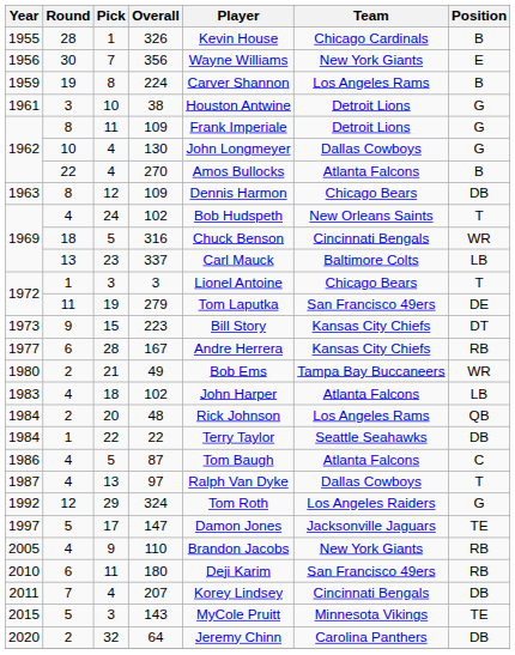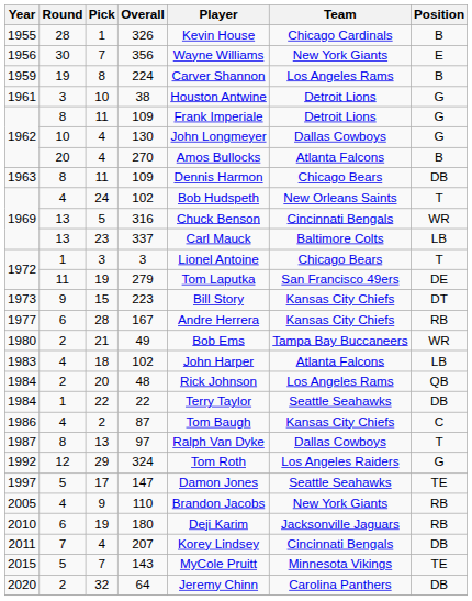 <table class="wikitable sortable" style="text-align: center;">
 <tr>
 <th>Year</th>
 <th>Round</th>
 <th>Pick</th>
 <th>Overall</th>
 <th>Player</th>
 <th>Team</th>
 <th>Position</th>
 </tr>
 <tr>
 <td>1955</td>
 <td>28</td>
 <td>1</td>
 <td>326</td>
 <td><a href='#'>Kevin House</a></td>
 <td><a href='#'>Chicago Cardinals</a></td>
 <td>B</td>
 </tr>
 <tr>
 <td>1956</td>
 <td>30</td>
 <td>7</td>
 <td>356</td>
 <td><a href='#'>Wayne Williams</a></td>
 <td><a href='#'>New York Giants</a></td>
 <td>E</td>
 </tr>
 <tr>
 <td>1959</td>
 <td>19</td>
 <td>8</td>
 <td>224</td>
 <td><a href='#'>Carver Shannon</a></td>
 <td><a href='#'>Los Angeles Rams</a></td>
 <td>B</td>
 </tr>
 <tr>
 <td>1961</td>
 <td>3</td>
 <td>10</td>
 <td>38</td>
 <td><a href='#'>Houston Antwine</a></td>
 <td><a href='#'>Detroit Lions</a></td>
 <td>G</td>
 </tr>
 <tr>
 <td rowspan="3">1962</td>
 <td>8</td>
 <td>11</td>
 <td>109</td>
 <td><a href='#'>Frank Imperiale</a></td>
 <td><a href='#'>Detroit Lions</a></td>
 <td>G</td>
 </tr>
 <tr>
 <td>10</td>
 <td>4</td>
 <td>130</td>
 <td><a href='#'>John Longmeyer</a></td>
 <td><a href='#'>Dallas Cowboys</a></td>
 <td>G</td>
 </tr>
 <tr>
-<td>22</td>
+<td>20</td>
 <td>4</td>
 <td>270</td>
 <td><a href='#'>Amos Bullocks</a></td>
 <td><a href='#'>Atlanta Falcons</a></td>
 <td>B</td>
 </tr>
 <tr>
 <td>1963</td>
 <td>8</td>
-<td>12</td>
+<td>11</td>
 <td>109</td>
 <td><a href='#'>Dennis Harmon</a></td>
 <td><a href='#'>Chicago Bears</a></td>
 <td>DB</td>
 </tr>
 <tr>
 <td rowspan="3">1969</td>
 <td>4</td>
 <td>24</td>
 <td>102</td>
 <td><a href='#'>Bob Hudspeth</a></td>
 <td><a href='#'>New Orleans Saints</a></td>
 <td>T</td>
 </tr>
 <tr>
-<td>18</td>
+<td>13</td>
 <td>5</td>
 <td>316</td>
 <td><a href='#'>Chuck Benson</a></td>
 <td><a href='#'>Cincinnati Bengals</a></td>
 <td>WR</td>
 </tr>
 <tr>
 <td>13</td>
 <td>23</td>
 <td>337</td>
 <td><a href='#'>Carl Mauck</a></td>
 <td><a href='#'>Baltimore Colts</a></td>
 <td>LB</td>
 </tr>
 <tr>
 <td rowspan="2">1972</td>
 <td>1</td>
 <td>3</td>
 <td>3</td>
 <td><a href='#'>Lionel Antoine</a></td>
 <td><a href='#'>Chicago Bears</a></td>
 <td>T</td>
 </tr>
 <tr>
 <td>11</td>
 <td>19</td>
 <td>279</td>
 <td><a href='#'>Tom Laputka</a></td>
 <td><a href='#'>San Francisco 49ers</a></td>
 <td>DE</td>
 </tr>
 <tr>
 <td>1973</td>
 <td>9</td>
 <td>15</td>
 <td>223</td>
 <td><a href='#'>Bill Story</a></td>
 <td><a href='#'>Kansas City Chiefs</a></td>
 <td>DT</td>
 </tr>
 <tr>
 <td>1977</td>
 <td>6</td>
 <td>28</td>
 <td>167</td>
 <td><a href='#'>Andre Herrera</a></td>
 <td><a href='#'>Kansas City Chiefs</a></td>
 <td>RB</td>
 </tr>
 <tr>
 <td>1980</td>
 <td>2</td>
 <td>21</td>
 <td>49</td>
 <td><a href='#'>Bob Ems</a></td>
 <td><a href='#'>Tampa Bay Buccaneers</a></td>
 <td>WR</td>
 </tr>
 <tr>
 <td>1983</td>
 <td>4</td>
 <td>18</td>
 <td>102</td>
 <td><a href='#'>John Harper</a></td>
 <td><a href='#'>Atlanta Falcons</a></td>
 <td>LB</td>
 </tr>
 <tr>
 <td>1984</td>
 <td>2</td>
 <td>20</td>
 <td>48</td>
 <td><a href='#'>Rick Johnson</a></td>
 <td><a href='#'>Los Angeles Rams</a></td>
 <td>QB</td>
 </tr>
 <tr>
 <td>1984</td>
 <td>1</td>
 <td>22</td>
 <td>22</td>
 <td><a href='#'>Terry Taylor</a></td>
 <td><a href='#'>Seattle Seahawks</a></td>
 <td>DB</td>
 </tr>
 <tr>
 <td>1986</td>
 <td>4</td>
-<td>5</td>
+<td>2</td>
 <td>87</td>
 <td><a href='#'>Tom Baugh</a></td>
-<td><a href='#'>Atlanta Falcons</a></td>
+<td><a href='#'>Kansas City Chiefs</a></td>
 <td>C</td>
 </tr>
 <tr>
 <td>1987</td>
-<td>4</td>
+<td>8</td>
 <td>13</td>
 <td>97</td>
 <td><a href='#'>Ralph Van Dyke</a></td>
 <td><a href='#'>Dallas Cowboys</a></td>
 <td>T</td>
 </tr>
 <tr>
 <td>1992</td>
 <td>12</td>
 <td>29</td>
 <td>324</td>
 <td><a href='#'>Tom Roth</a></td>
 <td><a href='#'>Los Angeles Raiders</a></td>
 <td>G</td>
 </tr>
 <tr>
 <td>1997</td>
 <td>5</td>
 <td>17</td>
 <td>147</td>
 <td><a href='#'>Damon Jones</a></td>
-<td><a href='#'>Jacksonville Jaguars</a></td>
+<td><a href='#'>Seattle Seahawks</a></td>
 <td>TE</td>
 </tr>
 <tr>
 <td>2005</td>
 <td>4</td>
 <td>9</td>
 <td>110</td>
 <td><a href='#'>Brandon Jacobs</a></td>
 <td><a href='#'>New York Giants</a></td>
 <td>RB</td>
 </tr>
 <tr>
 <td>2010</td>
 <td>6</td>
-<td>11</td>
+<td>19</td>
 <td>180</td>
 <td><a href='#'>Deji Karim</a></td>
-<td><a href='#'>San Francisco 49ers</a></td>
+<td><a href='#'>Jacksonville Jaguars</a></td>
 <td>RB</td>
 </tr>
 <tr>
 <td>2011</td>
 <td>7</td>
 <td>4</td>
 <td>207</td>
 <td><a href='#'>Korey Lindsey</a></td>
 <td><a href='#'>Cincinnati Bengals</a></td>
 <td>DB</td>
 </tr>
 <tr>
 <td>2015</td>
 <td>5</td>
-<td>3</td>
+<td>7</td>
 <td>143</td>
 <td><a href='#'>MyCole Pruitt</a></td>
 <td><a href='#'>Minnesota Vikings</a></td>
 <td>TE</td>
 </tr>
 <tr>
 <td>2020</td>
 <td>2</td>
 <td>32</td>
 <td>64</td>
 <td><a href='#'>Jeremy Chinn</a></td>
 <td><a href='#'>Carolina Panthers</a></td>
 <td>DB</td>
 </tr>
 <tr>
 </tr>
 </table>
